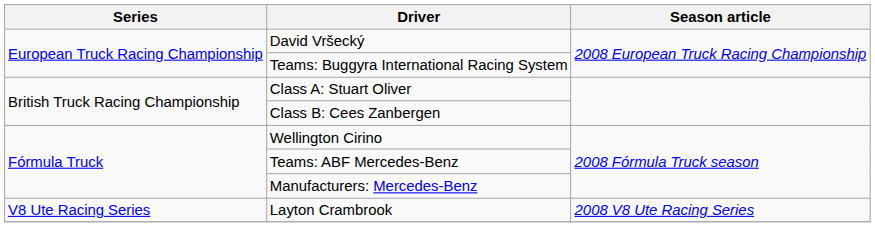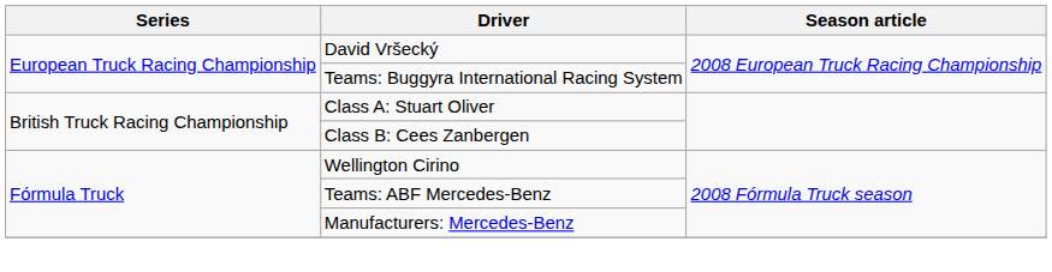 <table class="wikitable" style="font-size: 87%;">
 <tr>
 <th>Series</th>
 <th>Driver</th>
 <th>Season article</th>
 </tr>
 <tr>
 <td rowspan=2><a href='#'>European Truck Racing Championship</a></td>
 <td> David Vršecký</td>
 <td rowspan=2><em><a href='#'>2008 European Truck Racing Championship</a></em></td>
 </tr>
 <tr>
 <td>Teams:  Buggyra International Racing System</td>
 </tr>
 <tr>
 <td rowspan=2>British Truck Racing Championship</td>
 <td>Class A:  Stuart Oliver</td>
 <td rowspan=2></td>
 </tr>
 <tr>
 <td>Class B:  Cees Zanbergen</td>
 </tr>
 <tr>
 <td rowspan=3><a href='#'>Fórmula Truck</a></td>
 <td> Wellington Cirino</td>
 <td rowspan=3><em><a href='#'>2008 Fórmula Truck season</a></em></td>
 </tr>
 <tr>
 <td>Teams:  ABF Mercedes-Benz</td>
 </tr>
 <tr>
 <td>Manufacturers:  <a href='#'>Mercedes-Benz</a></td>
 </tr>
 <tr>
-<td><a href='#'>V8 Ute Racing Series</a></td>
-<td> Layton Crambrook</td>
-<td><em><a href='#'>2008 V8 Ute Racing Series</a></em></td>
-</tr>
-<tr>
 </tr>
 </table>
